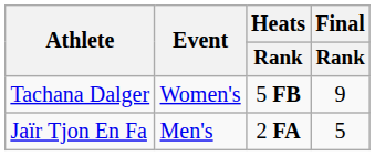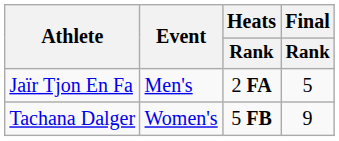 <table class=wikitable style="font-size:90%;">
 <tr>
 <th rowspan=2>Athlete</th>
 <th rowspan=2>Event</th>
 <th>Heats</th>
 <th>Final</th>
 </tr>
 <tr style="font-size:95%">
 <th>Rank</th>
 <th>Rank</th>
 </tr>
 <tr align=center>
+<td align=left><a href='#'>Jaïr Tjon En Fa</a></td>
+<td align=left><a href='#'>Men's</a></td>
+<td>2 <strong>FA</strong></td>
+<td>5</td>
+</tr>
+<tr align=center>
 <td align=left><a href='#'>Tachana Dalger</a></td>
 <td align=left><a href='#'>Women's</a></td>
 <td>5 <strong>FB</strong></td>
 <td>9</td>
 </tr>
-<tr align=center>
-<td align=left><a href='#'>Jaïr Tjon En Fa</a></td>
-<td align=left><a href='#'>Men's</a></td>
-<td>2 <strong>FA</strong></td>
-<td>5</td>
-</tr>
 </table>
